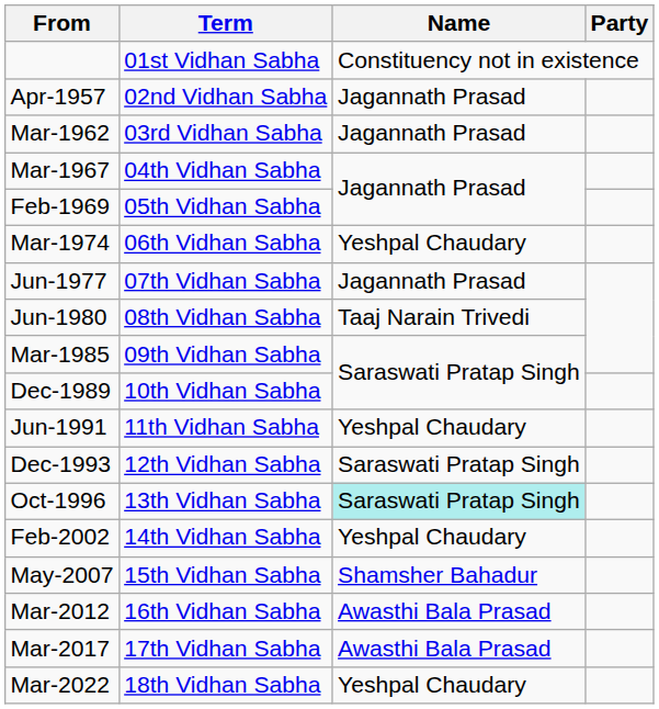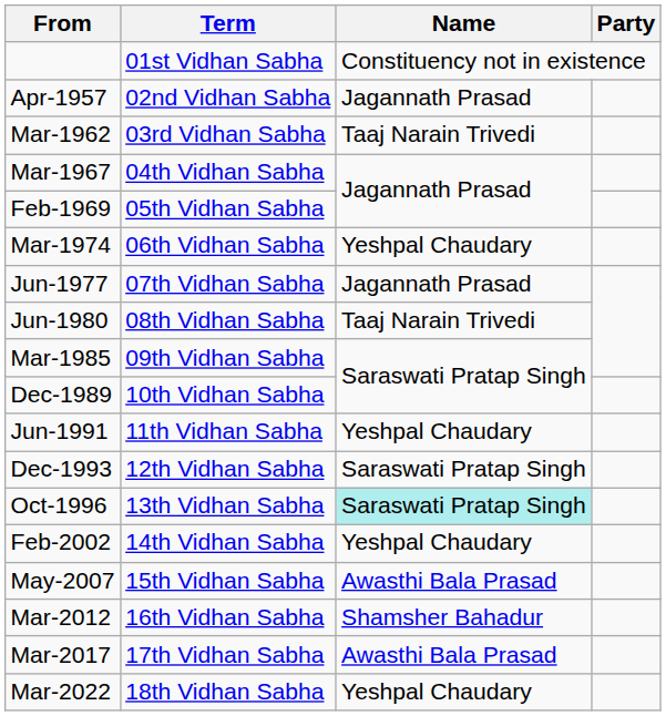 <table class="wikitable sortable">
 <tr>
 <th>From</th>
 <th><a href='#'>Term</a></th>
 <th>Name</th>
 <th colspan=2>Party</th>
 </tr>
 <tr>
 <td></td>
 <td><a href='#'>01st Vidhan Sabha</a></td>
 <td colspan="4">Constituency not in existence </td>
 </tr>
 <tr>
 <td>Apr-1957</td>
 <td><a href='#'>02nd Vidhan Sabha</a></td>
 <td>Jagannath  Prasad </td>
 <td></td>
 </tr>
 <tr>
 <td>Mar-1962</td>
 <td><a href='#'>03rd Vidhan Sabha</a></td>
-<td>Jagannath  Prasad </td>
+<td>Taaj  Narain Trivedi </td>
 <td></td>
 </tr>
 <tr>
 <td>Mar-1967</td>
 <td><a href='#'>04th Vidhan Sabha</a></td>
 <td rowspan="2">Jagannath  Prasad </td>
 <td></td>
 </tr>
 <tr>
 <td>Feb-1969</td>
 <td><a href='#'>05th Vidhan Sabha</a></td>
 <td></td>
 </tr>
 <tr>
 <td>Mar-1974</td>
 <td><a href='#'>06th Vidhan Sabha</a></td>
 <td>Yeshpal  Chaudary  </td>
 <td></td>
 </tr>
 <tr>
 <td>Jun-1977</td>
 <td><a href='#'>07th Vidhan Sabha</a></td>
 <td>Jagannath  Prasad </td>
 </tr>
 <tr>
 <td>Jun-1980</td>
 <td><a href='#'>08th Vidhan Sabha</a></td>
 <td>Taaj  Narain Trivedi </td>
 </tr>
 <tr>
 <td>Mar-1985</td>
 <td><a href='#'>09th Vidhan Sabha</a></td>
 <td rowspan="2">Saraswati  Pratap Singh </td>
 </tr>
 <tr>
 <td>Dec-1989</td>
 <td><a href='#'>10th Vidhan Sabha</a></td>
 <td></td>
 </tr>
 <tr>
 <td>Jun-1991</td>
 <td><a href='#'>11th Vidhan Sabha</a></td>
 <td>Yeshpal  Chaudary  </td>
 <td></td>
 </tr>
 <tr>
 <td>Dec-1993</td>
 <td><a href='#'>12th Vidhan Sabha</a></td>
 <td>Saraswati  Pratap Singh </td>
 <td></td>
 </tr>
 <tr>
 <td>Oct-1996</td>
 <td><a href='#'>13th Vidhan Sabha</a></td>
 <td style="background: paleturquoise;">Saraswati  Pratap Singh  </td>
 <td></td>
 </tr>
 <tr>
 <td>Feb-2002</td>
 <td><a href='#'>14th Vidhan Sabha</a></td>
 <td>Yeshpal  Chaudary </td>
 <td></td>
 </tr>
 <tr>
 <td>May-2007</td>
 <td><a href='#'>15th Vidhan Sabha</a></td>
-<td><a href='#'>Shamsher Bahadur</a></td>
+<td><a href='#'>Awasthi Bala Prasad</a></td>
 <td></td>
 </tr>
 <tr>
 <td>Mar-2012</td>
 <td><a href='#'>16th Vidhan Sabha</a></td>
-<td><a href='#'>Awasthi Bala Prasad</a></td>
+<td><a href='#'>Shamsher Bahadur</a></td>
 </tr>
 <tr>
 <td>Mar-2017</td>
 <td><a href='#'>17th Vidhan Sabha</a></td>
 <td><a href='#'>Awasthi Bala Prasad</a></td>
 <td></td>
 </tr>
 <tr>
 <td>Mar-2022</td>
 <td><a href='#'>18th Vidhan Sabha</a></td>
 <td>Yeshpal  Chaudary </td>
 </tr>
 </table>
